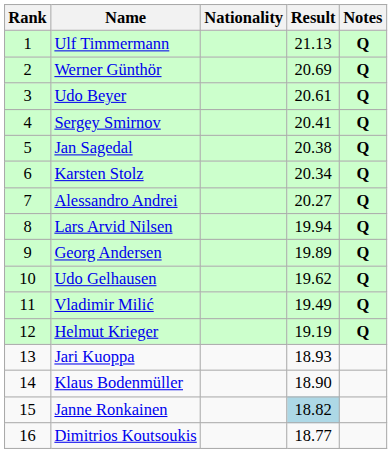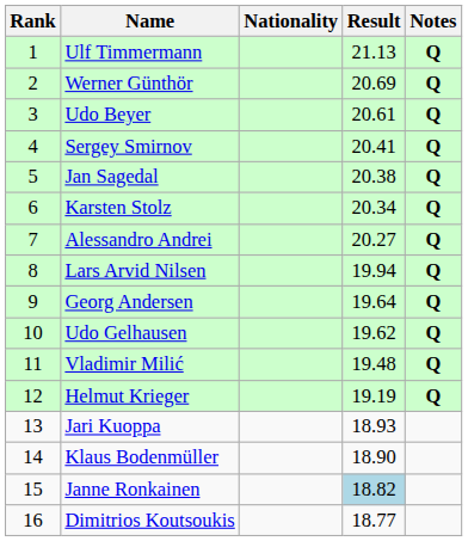 <table class="wikitable sortable" style="text-align:center">
 <tr>
 <th>Rank</th>
 <th>Name</th>
 <th>Nationality</th>
 <th>Result</th>
 <th>Notes</th>
 </tr>
 <tr bgcolor=ccffcc>
 <td>1</td>
 <td align=left><a href='#'>Ulf Timmermann</a></td>
 <td align=left></td>
 <td>21.13</td>
 <td><strong>Q</strong></td>
 </tr>
 <tr bgcolor=ccffcc>
 <td>2</td>
 <td align=left><a href='#'>Werner Günthör</a></td>
 <td align=left></td>
 <td>20.69</td>
 <td><strong>Q</strong></td>
 </tr>
 <tr bgcolor=ccffcc>
 <td>3</td>
 <td align=left><a href='#'>Udo Beyer</a></td>
 <td align=left></td>
 <td>20.61</td>
 <td><strong>Q</strong></td>
 </tr>
 <tr bgcolor=ccffcc>
 <td>4</td>
 <td align=left><a href='#'>Sergey Smirnov</a></td>
 <td align=left></td>
 <td>20.41</td>
 <td><strong>Q</strong></td>
 </tr>
 <tr bgcolor=ccffcc>
 <td>5</td>
 <td align=left><a href='#'>Jan Sagedal</a></td>
 <td align=left></td>
 <td>20.38</td>
 <td><strong>Q</strong></td>
 </tr>
 <tr bgcolor=ccffcc>
 <td>6</td>
 <td align=left><a href='#'>Karsten Stolz</a></td>
 <td align=left></td>
 <td>20.34</td>
 <td><strong>Q</strong></td>
 </tr>
 <tr bgcolor=ccffcc>
 <td>7</td>
 <td align=left><a href='#'>Alessandro Andrei</a></td>
 <td align=left></td>
 <td>20.27</td>
 <td><strong>Q</strong></td>
 </tr>
 <tr bgcolor=ccffcc>
 <td>8</td>
 <td align=left><a href='#'>Lars Arvid Nilsen</a></td>
 <td align=left></td>
 <td>19.94</td>
 <td><strong>Q</strong></td>
 </tr>
 <tr bgcolor=ccffcc>
 <td>9</td>
 <td align=left><a href='#'>Georg Andersen</a></td>
 <td align=left></td>
-<td>19.89</td>
+<td>19.64</td>
 <td><strong>Q</strong></td>
 </tr>
 <tr bgcolor=ccffcc>
 <td>10</td>
 <td align=left><a href='#'>Udo Gelhausen</a></td>
 <td align=left></td>
 <td>19.62</td>
 <td><strong>Q</strong></td>
 </tr>
 <tr bgcolor=ccffcc>
 <td>11</td>
 <td align=left><a href='#'>Vladimir Milić</a></td>
 <td align=left></td>
-<td>19.49</td>
+<td>19.48</td>
 <td><strong>Q</strong></td>
 </tr>
 <tr bgcolor=ccffcc>
 <td>12</td>
 <td align=left><a href='#'>Helmut Krieger</a></td>
 <td align=left></td>
 <td>19.19</td>
 <td><strong>Q</strong></td>
 </tr>
 <tr>
 <td>13</td>
 <td align=left><a href='#'>Jari Kuoppa</a></td>
 <td align=left></td>
 <td>18.93</td>
 <td></td>
 </tr>
 <tr>
 <td>14</td>
 <td align=left><a href='#'>Klaus Bodenmüller</a></td>
 <td align=left></td>
 <td>18.90</td>
 <td></td>
 </tr>
 <tr>
 <td>15</td>
 <td align=left><a href='#'>Janne Ronkainen</a></td>
 <td align=left></td>
 <td style="background: lightblue;">18.82</td>
 <td></td>
 </tr>
 <tr>
 <td>16</td>
 <td align=left><a href='#'>Dimitrios Koutsoukis</a></td>
 <td align=left></td>
 <td>18.77</td>
 <td></td>
 </tr>
 </table>
